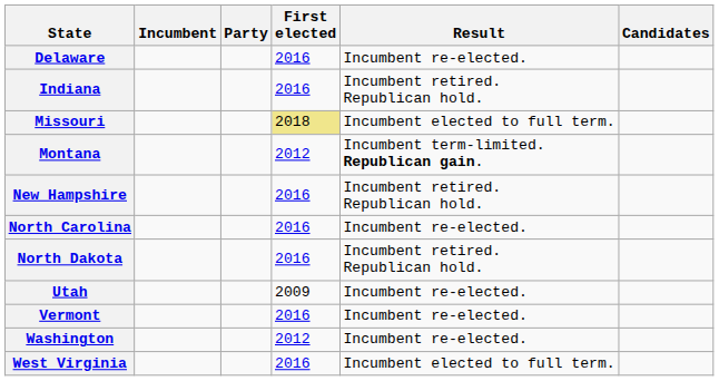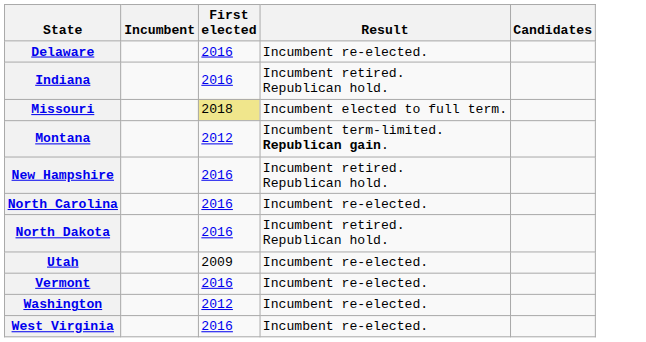 <table class="wikitable sortable">
 <tr valign=bottom>
 <th>State</th>
 <th>Incumbent</th>
-<th>Party</th>
 <th>First<br>elected</th>
 <th>Result</th>
 <th>Candidates</th>
 </tr>
 <tr>
 <th><a href='#'>Delaware</a></th>
-<td></td>
 <td></td>
 <td><a href='#'>2016</a></td>
 <td>Incumbent re-elected.</td>
 <td nowrap></td>
 </tr>
 <tr>
 <th><a href='#'>Indiana</a></th>
 <td></td>
-<td></td>
 <td><a href='#'>2016</a></td>
 <td>Incumbent retired.<br>Republican hold.</td>
 <td nowrap></td>
 </tr>
 <tr>
 <th><a href='#'>Missouri</a></th>
-<td></td>
 <td></td>
 <td style="background: khaki;">2018</td>
 <td>Incumbent elected to full term.</td>
 <td nowrap></td>
 </tr>
 <tr>
 <th><a href='#'>Montana</a></th>
 <td></td>
-<td></td>
 <td><a href='#'>2012</a></td>
 <td>Incumbent term-limited.<br><strong>Republican gain</strong>.</td>
 <td nowrap></td>
 </tr>
 <tr>
 <th><a href='#'>New Hampshire</a></th>
-<td></td>
 <td></td>
 <td><a href='#'>2016</a></td>
 <td>Incumbent retired.<br>Republican hold.</td>
 <td nowrap></td>
 </tr>
 <tr>
 <th><a href='#'>North Carolina</a></th>
 <td></td>
-<td></td>
 <td><a href='#'>2016</a></td>
 <td>Incumbent re-elected.</td>
 <td nowrap></td>
 </tr>
 <tr>
 <th><a href='#'>North Dakota</a></th>
-<td></td>
 <td></td>
 <td><a href='#'>2016</a></td>
 <td>Incumbent retired.<br>Republican hold.</td>
 <td nowrap></td>
 </tr>
 <tr>
 <th><a href='#'>Utah</a></th>
 <td></td>
-<td></td>
 <td>2009</td>
 <td>Incumbent re-elected.</td>
 <td nowrap></td>
 </tr>
 <tr>
 <th><a href='#'>Vermont</a></th>
-<td></td>
 <td></td>
 <td><a href='#'>2016</a></td>
 <td>Incumbent re-elected.</td>
 <td nowrap></td>
 </tr>
 <tr>
 <th><a href='#'>Washington</a></th>
 <td></td>
-<td></td>
 <td><a href='#'>2012</a></td>
 <td>Incumbent re-elected.</td>
 <td nowrap></td>
 </tr>
 <tr>
 <th><a href='#'>West Virginia</a></th>
 <td></td>
-<td></td>
 <td><a href='#'>2016</a></td>
-<td>Incumbent elected to full term.</td>
+<td>Incumbent re-elected.</td>
 <td nowrap></td>
 </tr>
 </table>
